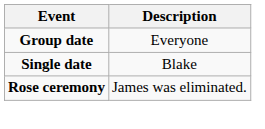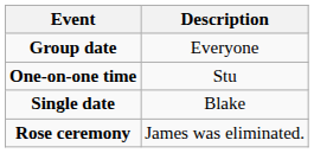 <table class="wikitable sortable" style="text-align:center;">
 <tr>
 <th>Event</th>
 <th>Description</th>
 </tr>
 <tr>
 <td><strong>Group date</strong></td>
 <td>Everyone</td>
 </tr>
 <tr>
+<td><strong>One-on-one time</strong></td>
+<td>Stu</td>
+</tr>
+<tr>
 <td><strong>Single date</strong></td>
 <td>Blake</td>
 </tr>
 <tr>
 <td><strong>Rose ceremony</strong></td>
 <td>James was eliminated.</td>
 </tr>
 </table>
